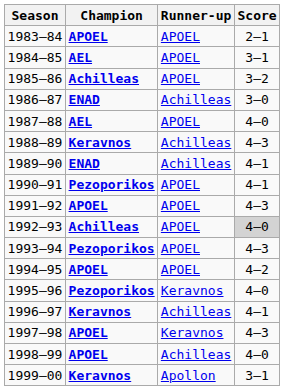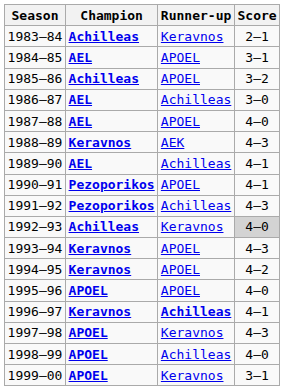 <table class="wikitable">
 <tr>
 <th>Season</th>
 <th>Champion</th>
 <th>Runner-up</th>
 <th>Score</th>
 </tr>
 <tr>
 <td>1983–84</td>
-<td><strong><a href='#'>APOEL</a></strong></td>
-<td><a href='#'>APOEL</a></td>
+<td><strong><a href='#'>Achilleas</a></strong></td>
+<td><a href='#'>Keravnos</a></td>
 <td align=center>2–1</td>
 </tr>
 <tr>
 <td>1984–85</td>
 <td><strong><a href='#'>AEL</a></strong></td>
 <td><a href='#'>APOEL</a></td>
 <td align=center>3–1</td>
 </tr>
 <tr>
 <td>1985–86</td>
 <td><strong><a href='#'>Achilleas</a></strong></td>
 <td><a href='#'>APOEL</a></td>
 <td align=center>3–2</td>
 </tr>
 <tr>
 <td>1986–87</td>
-<td><strong><a href='#'>ENAD</a></strong></td>
+<td><strong><a href='#'>AEL</a></strong></td>
 <td><a href='#'>Achilleas</a></td>
 <td align=center>3–0</td>
 </tr>
 <tr>
 <td>1987–88</td>
 <td><strong><a href='#'>AEL</a></strong></td>
 <td><a href='#'>APOEL</a></td>
 <td align=center>4–0</td>
 </tr>
 <tr>
 <td>1988–89</td>
 <td><strong><a href='#'>Keravnos</a></strong></td>
-<td><a href='#'>Achilleas</a></td>
+<td><a href='#'>AEK</a></td>
 <td align=center>4–3</td>
 </tr>
 <tr>
 <td>1989–90</td>
-<td><strong><a href='#'>ENAD</a></strong></td>
+<td><strong><a href='#'>AEL</a></strong></td>
 <td><a href='#'>Achilleas</a></td>
 <td align=center>4–1</td>
 </tr>
 <tr>
 <td>1990–91</td>
 <td><strong><a href='#'>Pezoporikos</a></strong></td>
 <td><a href='#'>APOEL</a></td>
 <td align=center>4–1</td>
 </tr>
 <tr>
 <td>1991–92</td>
-<td><strong><a href='#'>APOEL</a></strong></td>
-<td><a href='#'>APOEL</a></td>
+<td><strong><a href='#'>Pezoporikos</a></strong></td>
+<td><a href='#'>Achilleas</a></td>
 <td align=center>4–3</td>
 </tr>
 <tr>
 <td>1992–93</td>
 <td><strong><a href='#'>Achilleas</a></strong></td>
-<td><a href='#'>APOEL</a></td>
+<td><a href='#'>Keravnos</a></td>
 <td align=center style="background: lightgrey;">4–0</td>
 </tr>
 <tr>
 <td>1993–94</td>
-<td><strong><a href='#'>Pezoporikos</a></strong></td>
+<td><strong><a href='#'>Keravnos</a></strong></td>
 <td><a href='#'>APOEL</a></td>
 <td align=center>4–3</td>
 </tr>
 <tr>
 <td>1994–95</td>
-<td><strong><a href='#'>APOEL</a></strong></td>
+<td><strong><a href='#'>Keravnos</a></strong></td>
 <td><a href='#'>APOEL</a></td>
 <td align=center>4–2</td>
 </tr>
 <tr>
 <td>1995–96</td>
-<td><strong><a href='#'>Pezoporikos</a></strong></td>
-<td><a href='#'>Keravnos</a></td>
+<td><strong><a href='#'>APOEL</a></strong></td>
+<td><a href='#'>APOEL</a></td>
 <td align=center>4–0</td>
 </tr>
 <tr>
 <td>1996–97</td>
 <td><strong><a href='#'>Keravnos</a></strong></td>
-<td><a href='#'>Achilleas</a></td>
+<td><strong><a href='#'>Achilleas</a></strong></td>
 <td align=center>4–1</td>
 </tr>
 <tr>
 <td>1997–98</td>
 <td><strong><a href='#'>APOEL</a></strong></td>
 <td><a href='#'>Keravnos</a></td>
 <td align=center>4–3</td>
 </tr>
 <tr>
 <td>1998–99</td>
 <td><strong><a href='#'>APOEL</a></strong></td>
 <td><a href='#'>Achilleas</a></td>
 <td align=center>4–0</td>
 </tr>
 <tr>
 <td>1999–00</td>
-<td><strong><a href='#'>Keravnos</a></strong></td>
-<td><a href='#'>Apollon</a></td>
+<td><strong><a href='#'>APOEL</a></strong></td>
+<td><a href='#'>Keravnos</a></td>
 <td align=center>3–1</td>
 </tr>
 <tr>
 </tr>
 </table>
